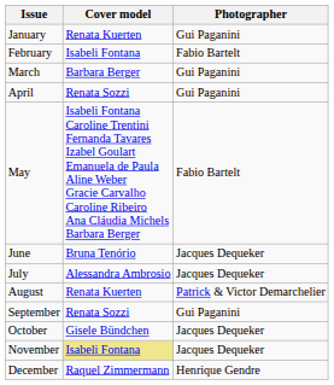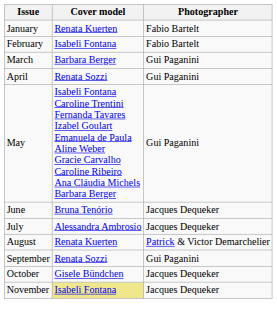 <table class="wikitable">
 <tr>
 <th>Issue</th>
 <th>Cover model</th>
 <th>Photographer</th>
 </tr>
 <tr>
 <td>January</td>
 <td><a href='#'>Renata Kuerten</a></td>
-<td>Gui Paganini</td>
+<td>Fabio Bartelt</td>
 </tr>
 <tr>
 <td>February</td>
 <td><a href='#'>Isabeli Fontana</a></td>
 <td>Fabio Bartelt</td>
 </tr>
 <tr>
 <td>March</td>
 <td><a href='#'>Barbara Berger</a></td>
 <td>Gui Paganini</td>
 </tr>
 <tr>
 <td>April</td>
 <td><a href='#'>Renata Sozzi</a></td>
 <td>Gui Paganini</td>
 </tr>
 <tr>
 <td>May</td>
 <td><a href='#'>Isabeli Fontana</a><br><a href='#'>Caroline Trentini</a><br><a href='#'>Fernanda Tavares</a><br><a href='#'>Izabel Goulart</a><br><a href='#'>Emanuela de Paula</a><br><a href='#'>Aline Weber</a><br><a href='#'>Gracie Carvalho</a><br><a href='#'>Caroline Ribeiro</a><br><a href='#'>Ana Cláudia Michels</a><br><a href='#'>Barbara Berger</a></td>
-<td>Fabio Bartelt</td>
+<td>Gui Paganini</td>
 </tr>
 <tr>
 <td>June</td>
 <td><a href='#'>Bruna Tenório</a></td>
 <td>Jacques Dequeker</td>
 </tr>
 <tr>
 <td>July</td>
 <td><a href='#'>Alessandra Ambrosio</a></td>
 <td>Jacques Dequeker</td>
 </tr>
 <tr>
 <td>August</td>
 <td><a href='#'>Renata Kuerten</a></td>
 <td><a href='#'>Patrick</a> & Victor Demarchelier</td>
 </tr>
 <tr>
 <td>September</td>
 <td><a href='#'>Renata Sozzi</a></td>
 <td>Gui Paganini</td>
 </tr>
 <tr>
 <td>October</td>
 <td><a href='#'>Gisele Bündchen</a></td>
 <td>Jacques Dequeker</td>
 </tr>
 <tr>
 <td>November</td>
 <td style="background: khaki;"><a href='#'>Isabeli Fontana</a></td>
 <td>Jacques Dequeker</td>
 </tr>
-<tr>
-<td>December</td>
-<td><a href='#'>Raquel Zimmermann</a></td>
-<td>Henrique Gendre</td>
-</tr>
 </table>
